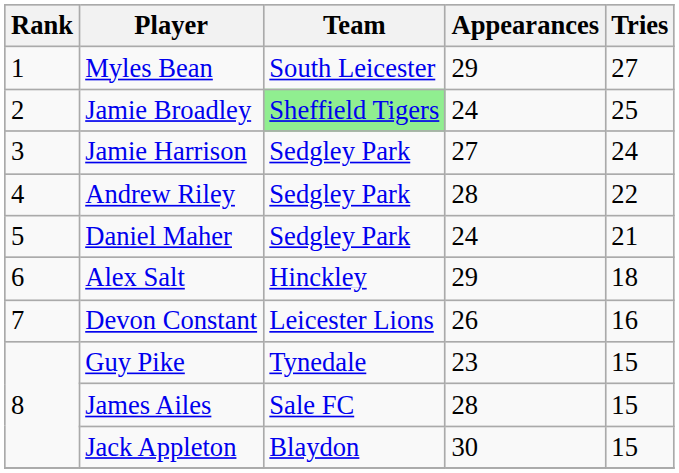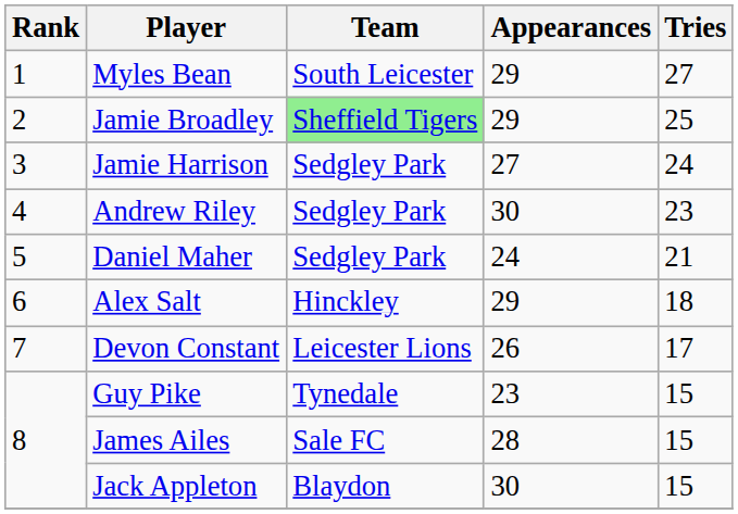 <table class="wikitable">
 <tr>
 <th>Rank</th>
 <th>Player</th>
 <th>Team</th>
 <th>Appearances</th>
 <th>Tries</th>
 </tr>
 <tr>
 <td>1</td>
 <td> <a href='#'>Myles Bean</a></td>
 <td><a href='#'>South Leicester</a></td>
 <td>29</td>
 <td>27</td>
 </tr>
 <tr>
 <td>2</td>
 <td> <a href='#'>Jamie Broadley</a></td>
 <td style="background: lightgreen;"><a href='#'>Sheffield Tigers</a></td>
-<td>24</td>
+<td>29</td>
 <td>25</td>
 </tr>
 <tr>
 <td>3</td>
 <td> <a href='#'>Jamie Harrison</a></td>
 <td><a href='#'>Sedgley Park</a></td>
 <td>27</td>
 <td>24</td>
 </tr>
 <tr>
 <td>4</td>
 <td> <a href='#'>Andrew Riley</a></td>
 <td><a href='#'>Sedgley Park</a></td>
-<td>28</td>
-<td>22</td>
+<td>30</td>
+<td>23</td>
 </tr>
 <tr>
 <td>5</td>
 <td> <a href='#'>Daniel Maher</a></td>
 <td><a href='#'>Sedgley Park</a></td>
 <td>24</td>
 <td>21</td>
 </tr>
 <tr>
 <td>6</td>
 <td> <a href='#'>Alex Salt</a></td>
 <td><a href='#'>Hinckley</a></td>
 <td>29</td>
 <td>18</td>
 </tr>
 <tr>
 <td>7</td>
 <td> <a href='#'>Devon Constant</a></td>
 <td><a href='#'>Leicester Lions</a></td>
 <td>26</td>
-<td>16</td>
+<td>17</td>
 </tr>
 <tr>
 <td rowspan=3>8</td>
 <td> <a href='#'>Guy Pike</a></td>
 <td><a href='#'>Tynedale</a></td>
 <td>23</td>
 <td>15</td>
 </tr>
 <tr>
 <td> <a href='#'>James Ailes</a></td>
 <td><a href='#'>Sale FC</a></td>
 <td>28</td>
 <td>15</td>
 </tr>
 <tr>
 <td> <a href='#'>Jack Appleton</a></td>
 <td><a href='#'>Blaydon</a></td>
 <td>30</td>
 <td>15</td>
 </tr>
 <tr>
 </tr>
 </table>
